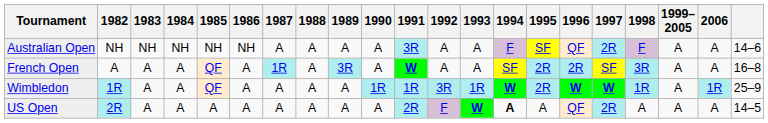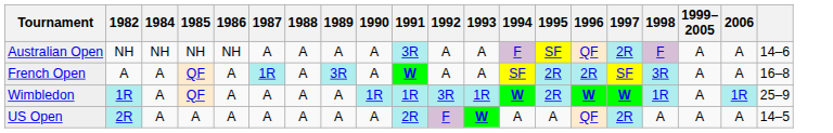 <table class=wikitable style=text-align:center;font-size:97%>
 <tr bgcolor="#efefef">
 <th>Tournament</th>
 <th>1982</th>
-<th>1983</th>
 <th>1984</th>
 <th>1985</th>
 <th>1986</th>
 <th>1987</th>
 <th>1988</th>
 <th>1989</th>
 <th>1990</th>
 <th>1991</th>
 <th>1992</th>
 <th>1993</th>
 <th>1994</th>
 <th>1995</th>
 <th>1996</th>
 <th>1997</th>
 <th>1998</th>
 <th>1999–<br>2005</th>
 <th>2006</th>
 <th></th>
 </tr>
 <tr>
 <td bgcolor=#EFEFEF align=left><a href='#'>Australian Open</a></td>
 <td align="center">NH</td>
 <td align="center">NH</td>
 <td align="center">NH</td>
 <td align="center">NH</td>
-<td align="center">NH</td>
 <td>A</td>
 <td>A</td>
 <td>A</td>
 <td>A</td>
 <td bgcolor=#afeeee><a href='#'>3R</a></td>
 <td>A</td>
 <td>A</td>
 <td bgcolor=#D8BFD8><a href='#'>F</a></td>
 <td bgcolor=yellow><a href='#'>SF</a></td>
 <td bgcolor=#ffebcd><a href='#'>QF</a></td>
 <td bgcolor=#afeeee><a href='#'>2R</a></td>
 <td bgcolor=#D8BFD8><a href='#'>F</a></td>
 <td>A</td>
 <td>A</td>
 <td>14–6</td>
 </tr>
 <tr>
 <td bgcolor=#EFEFEF align=left><a href='#'>French Open</a></td>
-<td>A</td>
 <td>A</td>
 <td>A</td>
 <td bgcolor=#ffebcd><a href='#'>QF</a></td>
 <td>A</td>
 <td bgcolor=#afeeee><a href='#'>1R</a></td>
 <td>A</td>
 <td bgcolor=#afeeee><a href='#'>3R</a></td>
 <td>A</td>
 <td bgcolor=lime><a href='#'><strong>W</strong></a></td>
 <td>A</td>
 <td>A</td>
 <td bgcolor=yellow><a href='#'>SF</a></td>
 <td bgcolor=#afeeee><a href='#'>2R</a></td>
 <td bgcolor=#afeeee><a href='#'>2R</a></td>
 <td bgcolor=yellow><a href='#'>SF</a></td>
 <td bgcolor=#afeeee><a href='#'>3R</a></td>
 <td>A</td>
 <td>A</td>
 <td>16–8</td>
 </tr>
 <tr>
 <td bgcolor=#EFEFEF align=left><a href='#'>Wimbledon</a></td>
 <td bgcolor=#afeeee><a href='#'>1R</a></td>
-<td>A</td>
 <td>A</td>
 <td bgcolor=#ffebcd><a href='#'>QF</a></td>
 <td>A</td>
 <td>A</td>
 <td>A</td>
 <td>A</td>
 <td bgcolor=#afeeee><a href='#'>1R</a></td>
 <td bgcolor=#afeeee><a href='#'>1R</a></td>
 <td bgcolor=#afeeee><a href='#'>3R</a></td>
 <td bgcolor=#afeeee><a href='#'>1R</a></td>
 <td bgcolor=lime><a href='#'><strong>W</strong></a></td>
 <td bgcolor=#afeeee><a href='#'>2R</a></td>
 <td bgcolor=lime><a href='#'><strong>W</strong></a></td>
 <td bgcolor=lime><a href='#'><strong>W</strong></a></td>
 <td bgcolor=#afeeee><a href='#'>1R</a></td>
 <td>A</td>
 <td bgcolor=#afeeee><a href='#'>1R</a></td>
 <td>25–9</td>
 </tr>
 <tr>
 <td bgcolor=#EFEFEF align=left><a href='#'>US Open</a></td>
 <td bgcolor=#afeeee><a href='#'>2R</a></td>
 <td>A</td>
 <td>A</td>
 <td>A</td>
 <td>A</td>
 <td>A</td>
 <td>A</td>
 <td>A</td>
-<td>A</td>
 <td bgcolor=#afeeee><a href='#'>2R</a></td>
 <td bgcolor=#D8BFD8><a href='#'>F</a></td>
 <td bgcolor=lime><a href='#'><strong>W</strong></a></td>
-<td><strong>A</strong></td>
+<td>A</td>
 <td>A</td>
 <td bgcolor=#ffebcd><a href='#'>QF</a></td>
 <td bgcolor=#afeeee><a href='#'>2R</a></td>
 <td>A</td>
 <td>A</td>
 <td>A</td>
 <td>14–5</td>
 </tr>
 </table>
